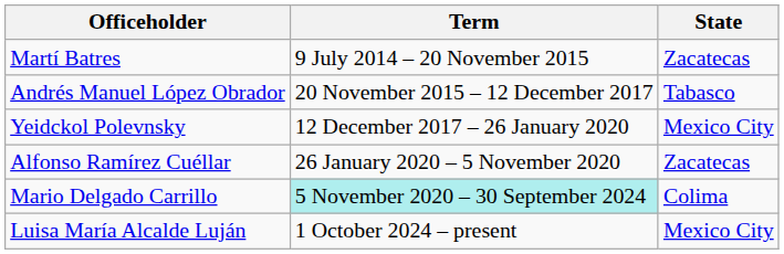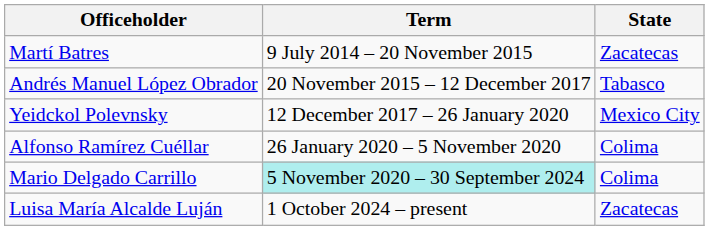 <table class="wikitable sortable collapsible mw-datatable">
 <tr>
 <th>Officeholder</th>
 <th>Term</th>
 <th>State</th>
 </tr>
 <tr>
 <td><a href='#'>Martí Batres</a></td>
 <td>9 July 2014 – 20 November 2015</td>
 <td><a href='#'>Zacatecas</a></td>
 </tr>
 <tr>
 <td><a href='#'>Andrés Manuel López Obrador</a></td>
 <td>20 November 2015 – 12 December 2017</td>
 <td><a href='#'>Tabasco</a></td>
 </tr>
 <tr>
 <td><a href='#'>Yeidckol Polevnsky</a></td>
 <td>12 December 2017 – 26 January 2020</td>
 <td><a href='#'>Mexico City</a></td>
 </tr>
 <tr>
 <td><a href='#'>Alfonso Ramírez Cuéllar</a></td>
 <td>26 January 2020 – 5 November 2020</td>
-<td><a href='#'>Zacatecas</a></td>
+<td><a href='#'>Colima</a></td>
 </tr>
 <tr>
 <td><a href='#'>Mario Delgado Carrillo</a></td>
 <td style="background: paleturquoise;">5 November 2020 – 30 September 2024</td>
 <td><a href='#'>Colima</a></td>
 </tr>
 <tr>
 <td><a href='#'>Luisa María Alcalde Luján</a></td>
 <td>1 October 2024 – present</td>
-<td><a href='#'>Mexico City</a></td>
+<td><a href='#'>Zacatecas</a></td>
 </tr>
 </table>
